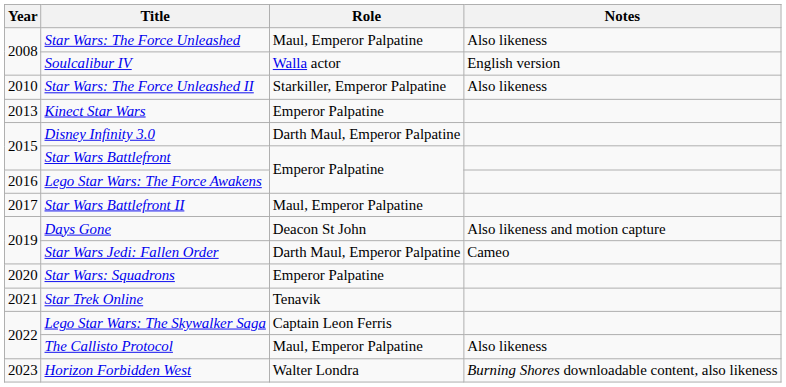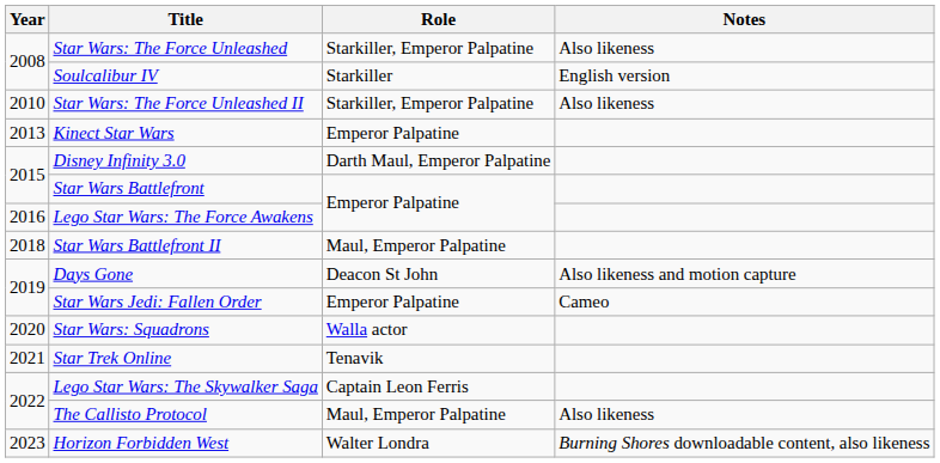 <table class="wikitable sortable">
 <tr>
 <th>Year</th>
 <th>Title</th>
 <th>Role</th>
 <th class="unsortable">Notes</th>
 </tr>
 <tr>
 <td rowspan="2">2008</td>
 <td><em><a href='#'>Star Wars: The Force Unleashed</a></em></td>
-<td>Maul, Emperor Palpatine</td>
+<td>Starkiller, Emperor Palpatine</td>
 <td>Also likeness</td>
 </tr>
 <tr>
 <td><em><a href='#'>Soulcalibur IV</a></em></td>
-<td><a href='#'>Walla</a> actor</td>
+<td>Starkiller</td>
 <td>English version</td>
 </tr>
 <tr>
 <td>2010</td>
 <td><em><a href='#'>Star Wars: The Force Unleashed II</a></em></td>
 <td>Starkiller, Emperor Palpatine</td>
 <td>Also likeness</td>
 </tr>
 <tr>
 <td>2013</td>
 <td><em><a href='#'>Kinect Star Wars</a></em></td>
 <td>Emperor Palpatine</td>
 <td></td>
 </tr>
 <tr>
 <td rowspan="2">2015</td>
 <td><em><a href='#'>Disney Infinity 3.0</a></em></td>
 <td>Darth Maul, Emperor Palpatine</td>
 <td></td>
 </tr>
 <tr>
 <td><em><a href='#'>Star Wars Battlefront</a></em></td>
 <td rowspan="2">Emperor Palpatine</td>
 <td></td>
 </tr>
 <tr>
 <td>2016</td>
 <td><em><a href='#'>Lego Star Wars: The Force Awakens</a></em></td>
 <td></td>
 </tr>
 <tr>
-<td>2017</td>
+<td>2018</td>
 <td><em><a href='#'>Star Wars Battlefront II</a></em></td>
 <td>Maul, Emperor Palpatine</td>
 <td></td>
 </tr>
 <tr>
 <td rowspan="2">2019</td>
 <td><em><a href='#'>Days Gone</a></em></td>
 <td>Deacon St John</td>
 <td>Also likeness and motion capture </td>
 </tr>
 <tr>
 <td><em><a href='#'>Star Wars Jedi: Fallen Order</a></em></td>
-<td>Darth Maul, Emperor Palpatine</td>
+<td>Emperor Palpatine</td>
 <td>Cameo</td>
 </tr>
 <tr>
 <td>2020</td>
 <td><em><a href='#'>Star Wars: Squadrons</a></em></td>
-<td>Emperor Palpatine</td>
+<td><a href='#'>Walla</a> actor</td>
 <td></td>
 </tr>
 <tr>
 <td>2021</td>
 <td><em><a href='#'>Star Trek Online</a></em></td>
 <td>Tenavik</td>
 <td></td>
 </tr>
 <tr>
 <td rowspan=2>2022</td>
 <td><em><a href='#'>Lego Star Wars: The Skywalker Saga</a></em></td>
 <td>Captain Leon Ferris</td>
 <td></td>
 </tr>
 <tr>
 <td><em><a href='#'>The Callisto Protocol</a></em></td>
 <td>Maul, Emperor Palpatine</td>
 <td>Also likeness</td>
 </tr>
 <tr>
 <td>2023</td>
 <td><em><a href='#'>Horizon Forbidden West</a></em></td>
 <td>Walter Londra</td>
 <td><em>Burning Shores</em> downloadable content, also likeness</td>
 </tr>
 </table>
